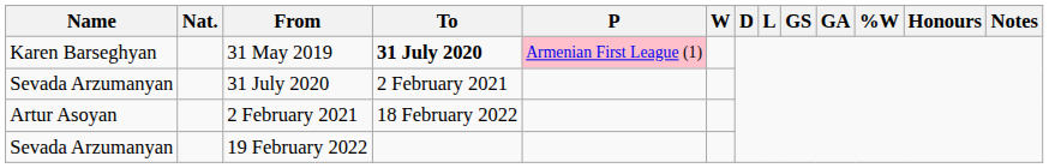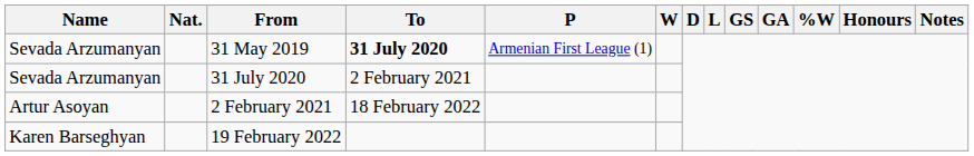 <table class="wikitable sortable" style="text-align: center">
 <tr>
 <th>Name</th>
 <th>Nat.</th>
 <th class="unsortable">From</th>
 <th class="unsortable">To</th>
 <th abbr="TOTAL OF MATCHES PLAYED">P</th>
 <th abbr="MATCHES WON">W</th>
 <th abbr="MATCHES DRAWN">D</th>
 <th abbr="MATCHES LOST">L</th>
 <th abbr="GOALS SCORED">GS</th>
 <th abbr="GOAL AGAINST">GA</th>
 <th abbr="PERCENTAGE OF MATCHES WON">%W</th>
 <th abbr="HONOURS">Honours</th>
 <th abbr="NOTES">Notes</th>
 </tr>
 <tr>
-<td align=left>Karen Barseghyan</td>
+<td align=left>Sevada Arzumanyan</td>
 <td align=left></td>
 <td align=left>31 May 2019</td>
 <td align=left><strong>31 July 2020<br></strong></td>
-<td style="background: pink; text-align:left;font-size:smaller"><a href='#'>Armenian First League</a> (1)</td>
+<td style="text-align:left;font-size:smaller"><a href='#'>Armenian First League</a> (1)</td>
 <td></td>
 </tr>
 <tr>
 <td align=left>Sevada Arzumanyan</td>
 <td align=left></td>
 <td align=left>31 July 2020</td>
 <td align=left>2 February 2021<br></td>
 <td style="text-align:left;font-size:smaller"></td>
 <td></td>
 </tr>
 <tr>
 <td align=left>Artur Asoyan</td>
 <td align=left></td>
 <td align=left>2 February 2021</td>
 <td align=left>18 February 2022<br></td>
 <td style="text-align:left;font-size:smaller"></td>
 <td></td>
 </tr>
 <tr>
-<td align=left>Sevada Arzumanyan</td>
+<td align=left>Karen Barseghyan</td>
 <td align=left></td>
 <td align=left>19 February 2022</td>
 <td align=left><br></td>
 <td style="text-align:left;font-size:smaller"></td>
 <td></td>
 </tr>
 </table>
